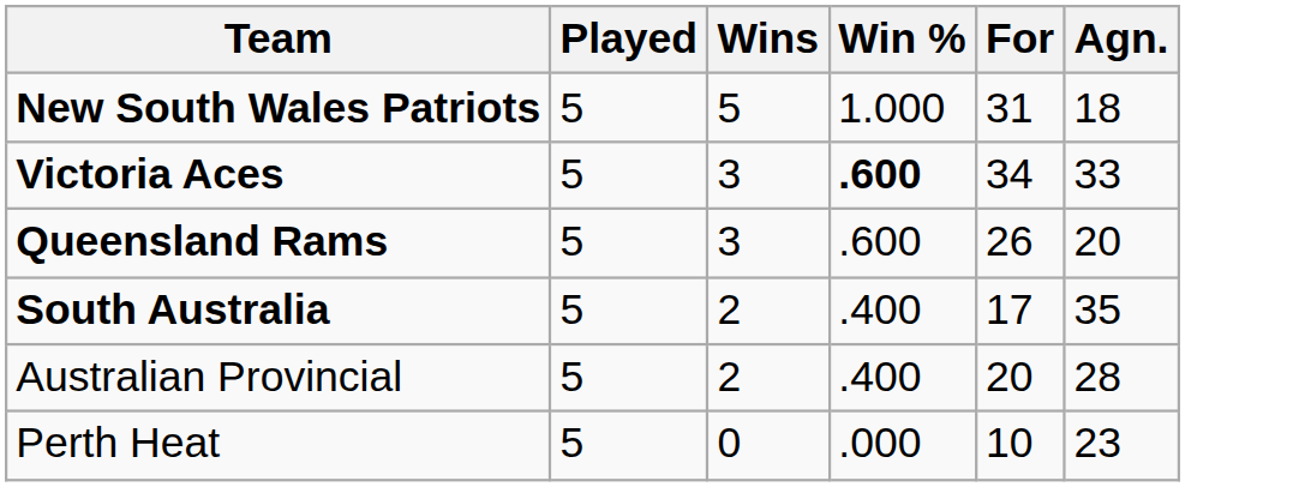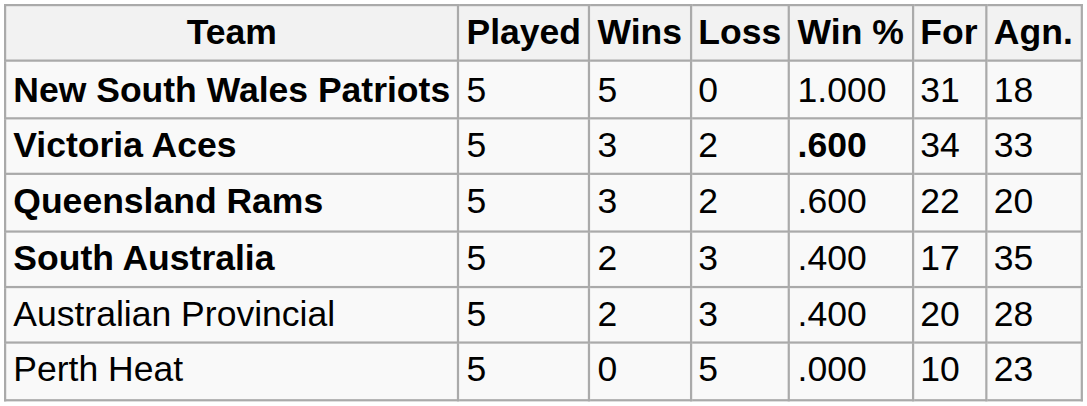 <table class="wikitable">
 <tr>
 <th>Team</th>
 <th>Played</th>
 <th>Wins</th>
+<th>Loss</th>
 <th>Win %</th>
 <th>For</th>
 <th>Agn.</th>
 </tr>
 <tr>
 <td><strong>New South Wales Patriots</strong></td>
 <td>5</td>
 <td>5</td>
+<td>0</td>
 <td>1.000</td>
 <td>31</td>
 <td>18</td>
 </tr>
 <tr>
 <td><strong>Victoria Aces</strong></td>
 <td>5</td>
 <td>3</td>
+<td>2</td>
 <td><strong>.600</strong></td>
 <td>34</td>
 <td>33</td>
 </tr>
 <tr>
 <td><strong>Queensland Rams</strong></td>
 <td>5</td>
 <td>3</td>
+<td>2</td>
 <td>.600</td>
-<td>26</td>
+<td>22</td>
 <td>20</td>
 </tr>
 <tr>
 <td><strong>South Australia</strong></td>
 <td>5</td>
 <td>2</td>
+<td>3</td>
 <td>.400</td>
 <td>17</td>
 <td>35</td>
 </tr>
 <tr>
 <td>Australian Provincial</td>
 <td>5</td>
 <td>2</td>
+<td>3</td>
 <td>.400</td>
 <td>20</td>
 <td>28</td>
 </tr>
 <tr>
 <td>Perth Heat</td>
 <td>5</td>
 <td>0</td>
+<td>5</td>
 <td>.000</td>
 <td>10</td>
 <td>23</td>
 </tr>
 </table>
